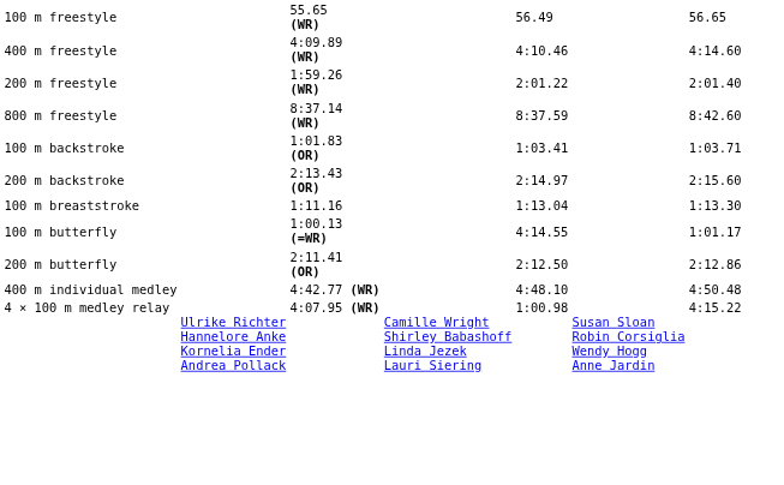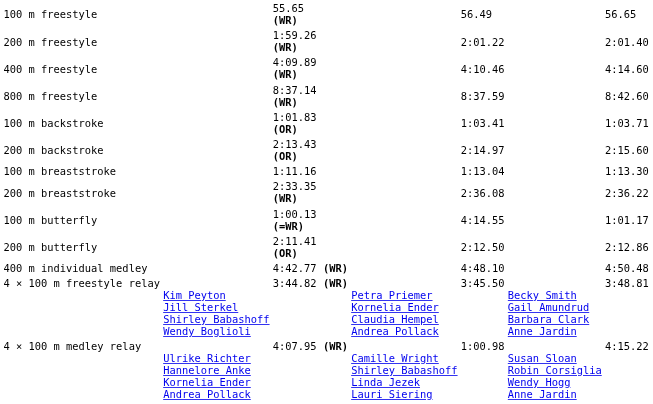 <table>
 <tr>
 <td>100 m freestyle<br></td>
 <td></td>
 <td>55.65 <br><strong>(WR)</strong></td>
 <td></td>
 <td>56.49</td>
 <td></td>
 <td>56.65</td>
 </tr>
 <tr>
+<td>200 m freestyle<br></td>
+<td></td>
+<td>1:59.26 <br><strong>(WR)</strong></td>
+<td></td>
+<td>2:01.22</td>
+<td></td>
+<td>2:01.40</td>
+</tr>
+<tr>
 <td>400 m freestyle<br></td>
 <td></td>
 <td>4:09.89 <br><strong>(WR)</strong></td>
 <td></td>
 <td>4:10.46</td>
 <td></td>
 <td>4:14.60</td>
-</tr>
-<tr>
-<td>200 m freestyle<br></td>
-<td></td>
-<td>1:59.26 <br><strong>(WR)</strong></td>
-<td></td>
-<td>2:01.22</td>
-<td></td>
-<td>2:01.40</td>
 </tr>
 <tr>
 <td>800 m freestyle<br></td>
 <td></td>
 <td>8:37.14 <br><strong>(WR)</strong></td>
 <td></td>
 <td>8:37.59</td>
 <td></td>
 <td>8:42.60</td>
 </tr>
 <tr>
 <td>100 m backstroke<br></td>
 <td></td>
 <td>1:01.83 <br><strong>(OR)</strong></td>
 <td></td>
 <td>1:03.41</td>
 <td></td>
 <td>1:03.71</td>
 </tr>
 <tr>
 <td>200 m backstroke<br></td>
 <td></td>
 <td>2:13.43 <br><strong>(OR)</strong></td>
 <td></td>
 <td>2:14.97</td>
 <td></td>
 <td>2:15.60</td>
 </tr>
 <tr>
 <td>100 m breaststroke<br></td>
 <td></td>
 <td>1:11.16</td>
 <td></td>
 <td>1:13.04</td>
 <td></td>
 <td>1:13.30</td>
 </tr>
 <tr>
+<td>200 m breaststroke<br></td>
+<td></td>
+<td>2:33.35 <br><strong>(WR)</strong></td>
+<td></td>
+<td>2:36.08</td>
+<td></td>
+<td>2:36.22</td>
+</tr>
+<tr>
 <td>100 m butterfly<br></td>
 <td></td>
 <td>1:00.13 <br><strong>(=WR)</strong></td>
 <td></td>
 <td>4:14.55</td>
 <td></td>
 <td>1:01.17</td>
 </tr>
 <tr>
 <td>200 m butterfly<br></td>
 <td></td>
 <td>2:11.41 <br><strong>(OR)</strong></td>
 <td></td>
 <td>2:12.50</td>
 <td></td>
 <td>2:12.86</td>
 </tr>
 <tr>
 <td>400 m individual medley<br></td>
 <td></td>
 <td>4:42.77 <strong>(WR)</strong></td>
 <td></td>
 <td>4:48.10</td>
 <td></td>
 <td>4:50.48</td>
 </tr>
 <tr valign="top">
+<td>4 × 100 m freestyle relay<br></td>
+<td><br><a href='#'>Kim Peyton</a><br><a href='#'>Jill Sterkel</a><br><a href='#'>Shirley Babashoff</a><br><a href='#'>Wendy Boglioli</a></td>
+<td>3:44.82 <strong>(WR)</strong></td>
+<td><br><a href='#'>Petra Priemer</a><br><a href='#'>Kornelia Ender</a><br><a href='#'>Claudia Hempel</a><br><a href='#'>Andrea Pollack</a></td>
+<td>3:45.50</td>
+<td><br><a href='#'>Becky Smith</a><br><a href='#'>Gail Amundrud</a><br><a href='#'>Barbara Clark</a><br><a href='#'>Anne Jardin</a></td>
+<td>3:48.81</td>
+</tr>
+<tr valign="top">
 <td>4 × 100 m medley relay<br></td>
 <td><br><a href='#'>Ulrike Richter</a><br><a href='#'>Hannelore Anke</a><br><a href='#'>Kornelia Ender</a><br><a href='#'>Andrea Pollack</a></td>
 <td>4:07.95 <strong>(WR)</strong></td>
 <td><br><a href='#'>Camille Wright</a><br><a href='#'>Shirley Babashoff</a><br><a href='#'>Linda Jezek</a><br><a href='#'>Lauri Siering</a></td>
 <td>1:00.98</td>
 <td><br><a href='#'>Susan Sloan</a><br><a href='#'>Robin Corsiglia</a><br><a href='#'>Wendy Hogg</a><br><a href='#'>Anne Jardin</a></td>
 <td>4:15.22</td>
 </tr>
 </table>
